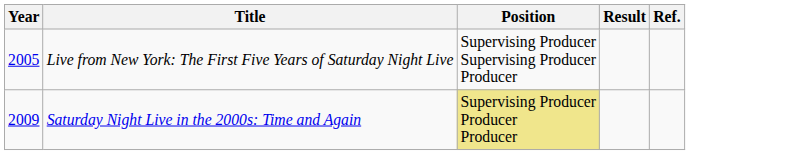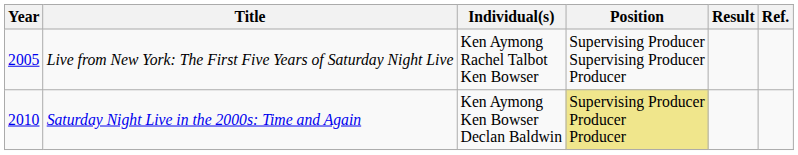 <table class="wikitable">
 <tr>
 <th>Year</th>
 <th>Title</th>
+<th>Individual(s)</th>
 <th>Position</th>
 <th>Result</th>
 <th>Ref.</th>
 </tr>
 <tr>
 <td><a href='#'>2005</a></td>
 <td><em>Live from New York: The First Five Years of Saturday Night Live</em></td>
+<td>Ken Aymong <br> Rachel Talbot <br> Ken Bowser</td>
 <td>Supervising Producer <br> Supervising Producer <br> Producer</td>
 <td></td>
 <td align="center"></td>
 </tr>
 <tr>
-<td><a href='#'>2009</a></td>
+<td><a href='#'>2010</a></td>
 <td><em><a href='#'>Saturday Night Live in the 2000s: Time and Again</a></em></td>
+<td>Ken Aymong <br> Ken Bowser <br> Declan Baldwin</td>
 <td style="background: khaki;">Supervising Producer <br> Producer <br> Producer</td>
 <td></td>
 <td align="center"></td>
 </tr>
 </table>
